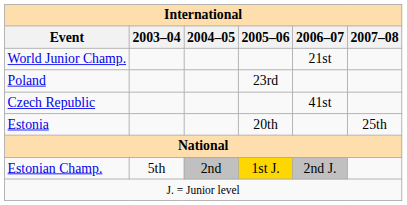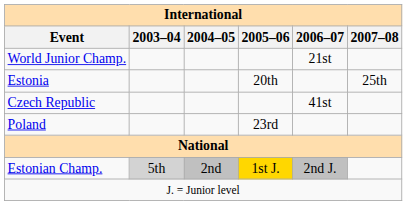 <table class="wikitable" style="text-align:center">
 <tr>
 <th style="background-color: #ffdead; " colspan=6 align=center><strong>International</strong></th>
 </tr>
 <tr>
 <th>Event</th>
 <th>2003–04</th>
 <th>2004–05</th>
 <th>2005–06</th>
 <th>2006–07</th>
 <th>2007–08</th>
 </tr>
 <tr>
 <td align=left><a href='#'>World Junior Champ.</a></td>
 <td></td>
 <td></td>
 <td></td>
 <td>21st</td>
 <td></td>
 </tr>
 <tr>
-<td align=left> <a href='#'>Poland</a></td>
+<td align=left> <a href='#'>Estonia</a></td>
 <td></td>
 <td></td>
-<td>23rd</td>
+<td>20th</td>
 <td></td>
-<td></td>
+<td>25th</td>
 </tr>
 <tr>
 <td align=left> <a href='#'>Czech Republic</a></td>
 <td></td>
 <td></td>
 <td></td>
 <td>41st</td>
 <td></td>
 </tr>
 <tr>
-<td align=left> <a href='#'>Estonia</a></td>
+<td align=left> <a href='#'>Poland</a></td>
 <td></td>
 <td></td>
-<td>20th</td>
+<td>23rd</td>
 <td></td>
-<td>25th</td>
+<td></td>
 </tr>
 <tr>
 <th style="background-color: #ffdead; " colspan=6 align=center><strong>National</strong></th>
 </tr>
 <tr>
 <td align=left><a href='#'>Estonian Champ.</a></td>
-<td>5th</td>
+<td style="background: lightgrey;">5th</td>
 <td bgcolor=silver>2nd</td>
 <td bgcolor=gold>1st J.</td>
 <td bgcolor=silver>2nd J.</td>
 <td></td>
 </tr>
 <tr>
 <td colspan=6 align=center><small> J. = Junior level </small></td>
 </tr>
 </table>
